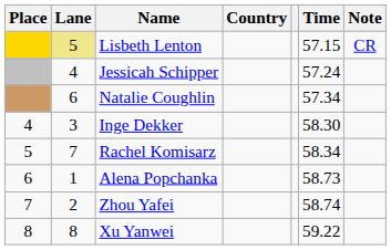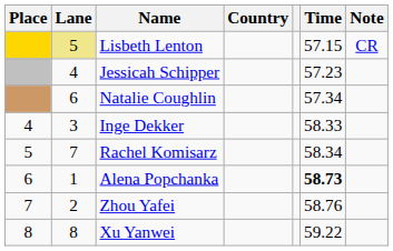 <table class="wikitable" style="text-align:center">
 <tr>
 <th>Place</th>
 <th>Lane</th>
 <th>Name</th>
 <th>Country</th>
 <th></th>
 <th>Time</th>
 <th>Note</th>
 </tr>
 <tr>
 <td bgcolor=gold></td>
 <td style="background: khaki;">5</td>
 <td align=left><a href='#'>Lisbeth Lenton</a></td>
 <td align=left></td>
 <td></td>
 <td>57.15</td>
 <td><a href='#'>CR</a></td>
 </tr>
 <tr>
 <td bgcolor=silver></td>
 <td>4</td>
 <td align=left><a href='#'>Jessicah Schipper</a></td>
 <td align=left></td>
 <td></td>
-<td>57.24</td>
+<td>57.23</td>
 <td></td>
 </tr>
 <tr>
 <td bgcolor=cc9966></td>
 <td>6</td>
 <td align=left><a href='#'>Natalie Coughlin</a></td>
 <td align=left></td>
 <td></td>
 <td>57.34</td>
 <td></td>
 </tr>
 <tr>
 <td>4</td>
 <td>3</td>
 <td align=left><a href='#'>Inge Dekker</a></td>
 <td align=left></td>
 <td></td>
-<td>58.30</td>
+<td>58.33</td>
 <td></td>
 </tr>
 <tr>
 <td>5</td>
 <td>7</td>
 <td align=left><a href='#'>Rachel Komisarz</a></td>
 <td align=left></td>
 <td></td>
 <td>58.34</td>
 <td></td>
 </tr>
 <tr>
 <td>6</td>
 <td>1</td>
 <td align=left><a href='#'>Alena Popchanka</a></td>
 <td align=left></td>
 <td></td>
-<td>58.73</td>
+<td><strong>58.73</strong></td>
 <td></td>
 </tr>
 <tr>
 <td>7</td>
 <td>2</td>
 <td align=left><a href='#'>Zhou Yafei</a></td>
 <td align=left></td>
 <td></td>
-<td>58.74</td>
+<td>58.76</td>
 <td></td>
 </tr>
 <tr>
 <td>8</td>
 <td>8</td>
 <td align=left><a href='#'>Xu Yanwei</a></td>
 <td align=left></td>
 <td></td>
 <td>59.22</td>
 <td></td>
 </tr>
 </table>
